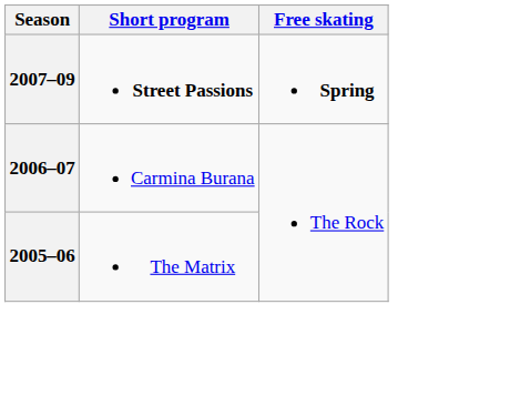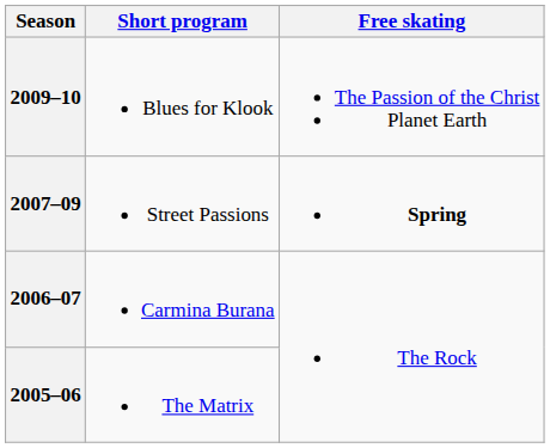 <table class=wikitable style=text-align:center>
 <tr>
 <th>Season</th>
 <th><a href='#'>Short program</a></th>
 <th><a href='#'>Free skating</a></th>
 </tr>
 <tr>
+<th>2009–10 <br> </th>
+<td><br><ul><li>Blues for Klook <br></li></ul></td>
+<td><br><ul><li><a href='#'>The Passion of the Christ</a></li><li>Planet Earth</li></ul></td>
+</tr>
+<tr>
 <th>2007–09 <br> </th>
-<td><strong><br><ul><li>Street Passions <br></li></ul></strong></td>
+<td><br><ul><li>Street Passions <br></li></ul></td>
 <td><strong><br><ul><li>Spring <br></li></ul></strong></td>
 </tr>
 <tr>
 <th>2006–07 <br> </th>
 <td><br><ul><li><a href='#'>Carmina Burana</a> <br></li></ul></td>
 <td rowspan=2><br><ul><li><a href='#'>The Rock</a> <br></li></ul></td>
 </tr>
 <tr>
 <th>2005–06 <br> </th>
 <td><br><ul><li><a href='#'>The Matrix</a></li></ul></td>
 </tr>
 </table>
